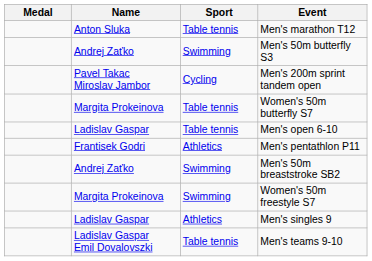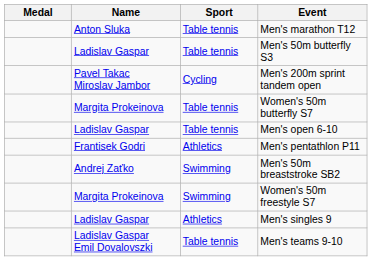 <table class="wikitable">
 <tr>
 <th style="width:6em">Medal</th>
 <th style="width:10em">Name</th>
 <th style="width:7em">Sport</th>
 <th style="width:10em">Event</th>
 </tr>
 <tr>
 <td></td>
 <td><a href='#'>Anton Sluka</a></td>
 <td><a href='#'>Table tennis</a></td>
 <td>Men's marathon T12</td>
 </tr>
 <tr>
 <td></td>
-<td><a href='#'>Andrej Zaťko</a></td>
-<td><a href='#'>Swimming</a></td>
+<td><a href='#'>Ladislav Gaspar</a></td>
+<td><a href='#'>Table tennis</a></td>
 <td>Men's 50m butterfly S3</td>
 </tr>
 <tr>
 <td></td>
 <td><a href='#'>Pavel Takac</a><br> <a href='#'>Miroslav Jambor</a></td>
 <td><a href='#'>Cycling</a></td>
 <td>Men's 200m sprint tandem open</td>
 </tr>
 <tr>
 <td></td>
 <td><a href='#'>Margita Prokeinova</a></td>
 <td><a href='#'>Table tennis</a></td>
 <td>Women's 50m butterfly S7</td>
 </tr>
 <tr>
 <td></td>
 <td><a href='#'>Ladislav Gaspar</a></td>
 <td><a href='#'>Table tennis</a></td>
 <td>Men's open 6-10</td>
 </tr>
 <tr>
 <td></td>
 <td><a href='#'>Frantisek Godri</a></td>
 <td><a href='#'>Athletics</a></td>
 <td>Men's pentathlon P11</td>
 </tr>
 <tr>
 <td></td>
 <td><a href='#'>Andrej Zaťko</a></td>
 <td><a href='#'>Swimming</a></td>
 <td>Men's 50m breaststroke SB2</td>
 </tr>
 <tr>
 <td></td>
 <td><a href='#'>Margita Prokeinova</a></td>
 <td><a href='#'>Swimming</a></td>
 <td>Women's 50m freestyle S7</td>
 </tr>
 <tr>
 <td></td>
 <td><a href='#'>Ladislav Gaspar</a></td>
 <td><a href='#'>Athletics</a></td>
 <td>Men's singles 9</td>
 </tr>
 <tr>
 <td></td>
 <td><a href='#'>Ladislav Gaspar</a><br> <a href='#'>Emil Dovalovszki</a></td>
 <td><a href='#'>Table tennis</a></td>
 <td>Men's teams 9-10</td>
 </tr>
 </table>
